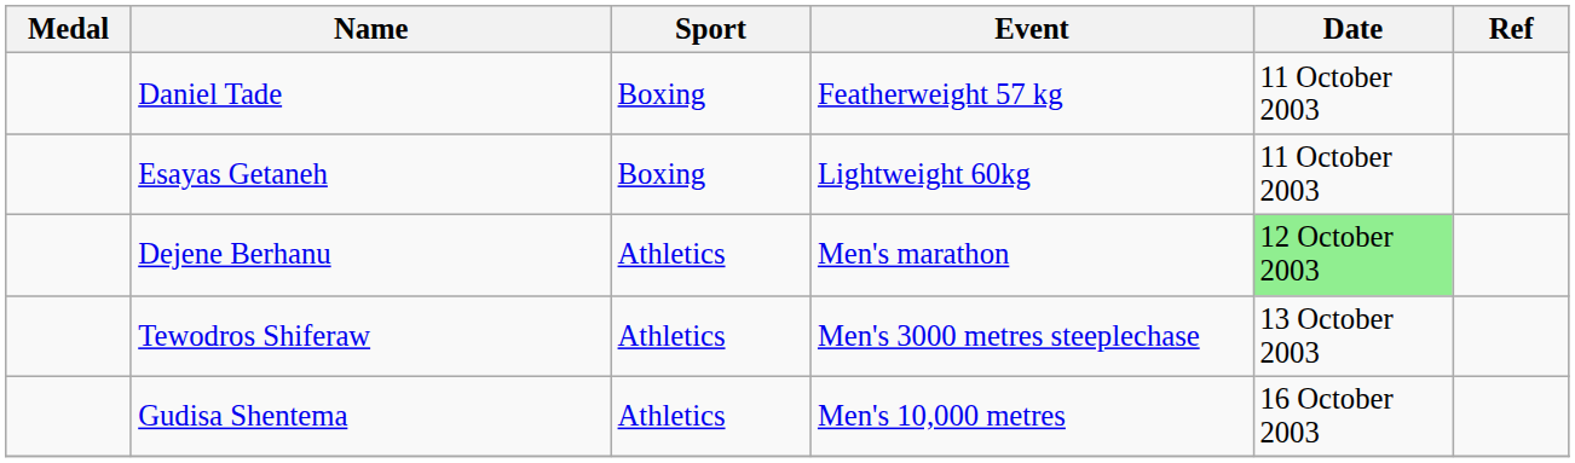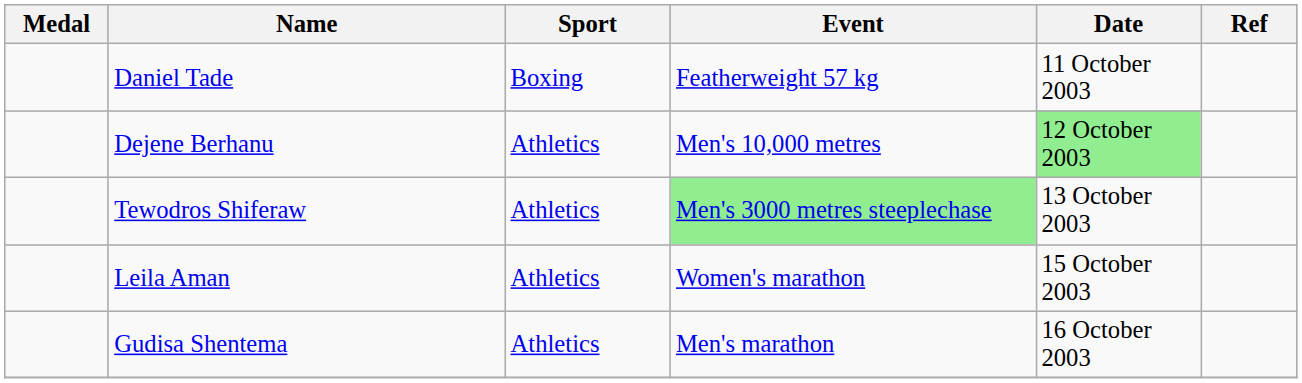 <table class="wikitable sortable" style="font-size:100%">
 <tr>
 <th width="60">Medal</th>
 <th width="250">Name</th>
 <th width="100">Sport</th>
 <th width="230">Event</th>
 <th width="100">Date</th>
 <th width="55">Ref</th>
 </tr>
 <tr>
 <td></td>
 <td><a href='#'>Daniel Tade</a></td>
 <td><a href='#'>Boxing</a></td>
 <td><a href='#'>Featherweight 57 kg</a></td>
 <td>11 October 2003</td>
 <td></td>
 </tr>
 <tr>
 <td></td>
-<td><a href='#'>Esayas Getaneh</a></td>
-<td><a href='#'>Boxing</a></td>
-<td><a href='#'>Lightweight 60kg</a></td>
-<td>11 October 2003</td>
-<td></td>
-</tr>
-<tr>
-<td></td>
 <td><a href='#'>Dejene Berhanu</a></td>
 <td><a href='#'>Athletics</a></td>
-<td><a href='#'>Men's marathon</a></td>
+<td><a href='#'>Men's 10,000 metres</a></td>
 <td style="background: lightgreen;">12 October 2003</td>
 <td></td>
 </tr>
 <tr>
 <td></td>
 <td><a href='#'>Tewodros Shiferaw</a></td>
 <td><a href='#'>Athletics</a></td>
-<td><a href='#'>Men's 3000 metres steeplechase</a></td>
+<td style="background: lightgreen;"><a href='#'>Men's 3000 metres steeplechase</a></td>
 <td>13 October 2003</td>
+<td></td>
+</tr>
+<tr>
+<td></td>
+<td><a href='#'>Leila Aman</a></td>
+<td><a href='#'>Athletics</a></td>
+<td><a href='#'>Women's marathon</a></td>
+<td>15 October 2003</td>
 <td></td>
 </tr>
 <tr>
 <td></td>
 <td><a href='#'>Gudisa Shentema</a></td>
 <td><a href='#'>Athletics</a></td>
-<td><a href='#'>Men's 10,000 metres</a></td>
+<td><a href='#'>Men's marathon</a></td>
 <td>16 October 2003</td>
 <td></td>
 </tr>
 <tr>
 </tr>
 </table>
